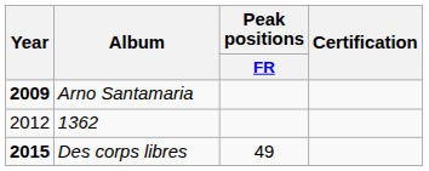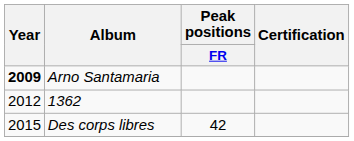 <table class="wikitable">
 <tr>
 <th align="center" rowspan="2" width="10">Year</th>
 <th align="center" rowspan="2" width="140">Album</th>
 <th align="center" colspan="1" width="20">Peak positions</th>
 <th align="center" rowspan="2" width="70">Certification</th>
 </tr>
 <tr>
 <th scope="col" style="width:3em;font-size:90%;"><a href='#'>FR</a><br></th>
 </tr>
 <tr>
 <td style="text-align:center;"><strong>2009</strong></td>
 <td><em>Arno Santamaria</em></td>
 <td style="text-align:center;"></td>
 <td style="text-align:center;"></td>
 </tr>
 <tr>
 <td style="text-align:center;">2012</td>
 <td><em>1362</em></td>
 <td style="text-align:center;"></td>
 <td style="text-align:center;"></td>
 </tr>
 <tr>
-<td style="text-align:center;"><strong>2015</strong></td>
+<td style="text-align:center;">2015</td>
 <td><em>Des corps libres</em></td>
-<td style="text-align:center;">49</td>
+<td style="text-align:center;">42</td>
 <td style="text-align:center;"></td>
 </tr>
 <tr>
 </tr>
 </table>
